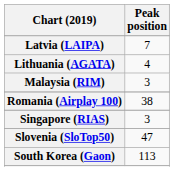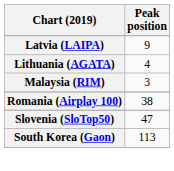 <table class="wikitable sortable plainrowheaders" style="text-align:center">
 <tr>
 <th scope="col">Chart (2019)</th>
 <th scope="col">Peak<br>position</th>
 </tr>
 <tr>
 </tr>
 <tr>
 </tr>
 <tr>
 </tr>
 <tr>
 </tr>
 <tr>
 </tr>
 <tr>
 </tr>
 <tr>
 </tr>
 <tr>
 </tr>
 <tr>
 </tr>
 <tr>
 </tr>
 <tr>
 </tr>
 <tr>
 </tr>
 <tr>
 </tr>
 <tr>
 <th scope="row">Latvia (<a href='#'>LAIPA</a>)</th>
-<td>7</td>
+<td>9</td>
 </tr>
 <tr>
 <th scope="row">Lithuania (<a href='#'>AGATA</a>)</th>
 <td>4</td>
 </tr>
 <tr>
 <th scope="row">Malaysia (<a href='#'>RIM</a>)</th>
 <td>3</td>
 </tr>
 <tr>
 </tr>
 <tr>
 </tr>
 <tr>
 </tr>
 <tr>
 <th scope="row">Romania (<a href='#'>Airplay 100</a>)</th>
 <td>38</td>
 </tr>
 <tr>
-</tr>
-<tr>
-<th scope="row">Singapore (<a href='#'>RIAS</a>)</th>
-<td>3</td>
 </tr>
 <tr>
 </tr>
 <tr>
 </tr>
 <tr>
 <th scope="row">Slovenia (<a href='#'>SloTop50</a>)</th>
 <td>47</td>
 </tr>
 <tr>
 <th scope="row">South Korea (<a href='#'>Gaon</a>)</th>
 <td>113</td>
 </tr>
 <tr>
 </tr>
 <tr>
 </tr>
 <tr>
 </tr>
 <tr>
 </tr>
 <tr>
 </tr>
 <tr>
 </tr>
 <tr>
 </tr>
 <tr>
 </tr>
 </table>
